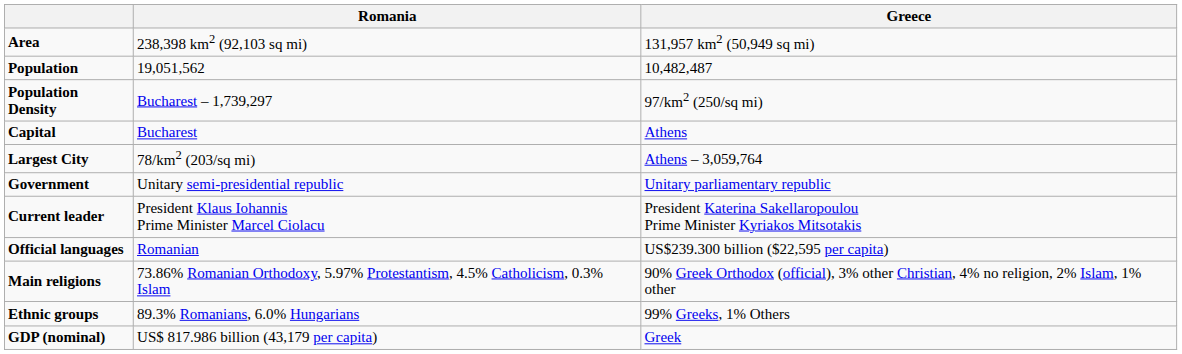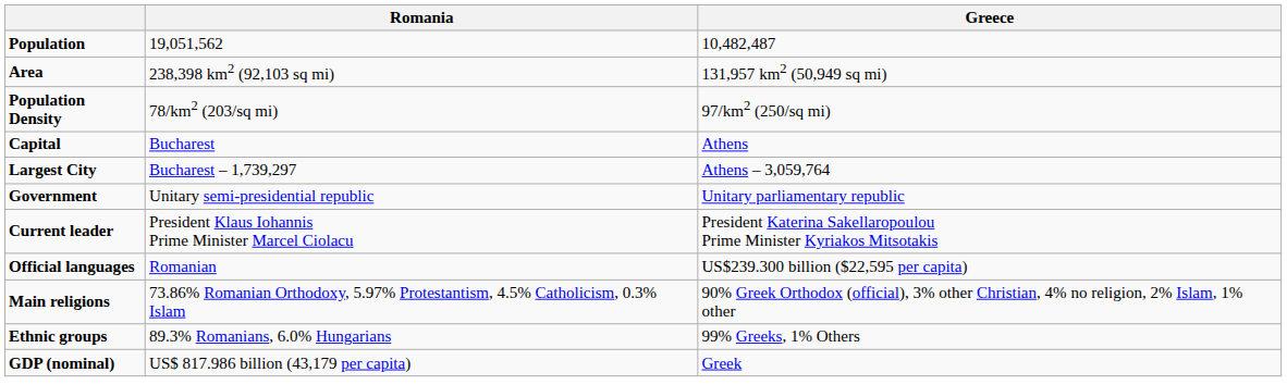 <table class="wikitable">
 <tr>
 <th></th>
 <th> <strong>Romania</strong></th>
 <th> <strong>Greece</strong></th>
 </tr>
 <tr>
+<td><strong>Population</strong></td>
+<td>19,051,562 </td>
+<td>10,482,487</td>
+</tr>
+<tr>
 <td><strong>Area</strong></td>
 <td>238,398 km<sup>2</sup> (92,103 sq mi)</td>
 <td>131,957 km<sup>2</sup> (50,949 sq mi)</td>
 </tr>
 <tr>
-<td><strong>Population</strong></td>
-<td>19,051,562 </td>
-<td>10,482,487</td>
-</tr>
-<tr>
 <td><strong>Population Density</strong></td>
-<td><a href='#'>Bucharest</a> – 1,739,297</td>
+<td>78/km<sup>2</sup> (203/sq mi)</td>
 <td>97/km<sup>2</sup> (250/sq mi)</td>
 </tr>
 <tr>
 <td><strong>Capital</strong></td>
 <td><a href='#'>Bucharest</a></td>
 <td><a href='#'>Athens</a></td>
 </tr>
 <tr>
 <td><strong>Largest City</strong></td>
-<td>78/km<sup>2</sup> (203/sq mi)</td>
+<td><a href='#'>Bucharest</a> – 1,739,297</td>
 <td><a href='#'>Athens</a> – 3,059,764</td>
 </tr>
 <tr>
 <td><strong>Government</strong></td>
 <td>Unitary <a href='#'>semi-presidential republic</a></td>
 <td><a href='#'>Unitary parliamentary republic</a></td>
 </tr>
 <tr>
 <td><strong>Current leader</strong></td>
 <td>President <a href='#'>Klaus Iohannis</a><br> Prime Minister <a href='#'>Marcel Ciolacu</a></td>
 <td>President <a href='#'>Katerina Sakellaropoulou</a><br> Prime Minister <a href='#'>Kyriakos Mitsotakis</a></td>
 </tr>
 <tr>
 <td><strong>Official languages</strong></td>
 <td><a href='#'>Romanian</a></td>
 <td>US$239.300 billion ($22,595 <a href='#'>per capita</a>)</td>
 </tr>
 <tr>
 <td><strong>Main religions</strong></td>
 <td>73.86% <a href='#'>Romanian Orthodoxy</a>, 5.97% <a href='#'> Protestantism</a>, 4.5% <a href='#'>Catholicism</a>, 0.3% <a href='#'>Islam</a></td>
 <td>90% <a href='#'>Greek Orthodox</a> (<a href='#'>official</a>), 3% other <a href='#'>Christian</a>, 4% no religion, 2% <a href='#'>Islam</a>, 1% other</td>
 </tr>
 <tr>
 <td><strong>Ethnic groups</strong></td>
 <td>89.3% <a href='#'>Romanians</a>, 6.0% <a href='#'>Hungarians</a></td>
 <td>99% <a href='#'>Greeks</a>, 1% Others</td>
 </tr>
 <tr>
 <td><strong>GDP (nominal)</strong></td>
 <td>US$ 817.986 billion (43,179 <a href='#'>per capita</a>)</td>
 <td><a href='#'>Greek</a></td>
 </tr>
 </table>
